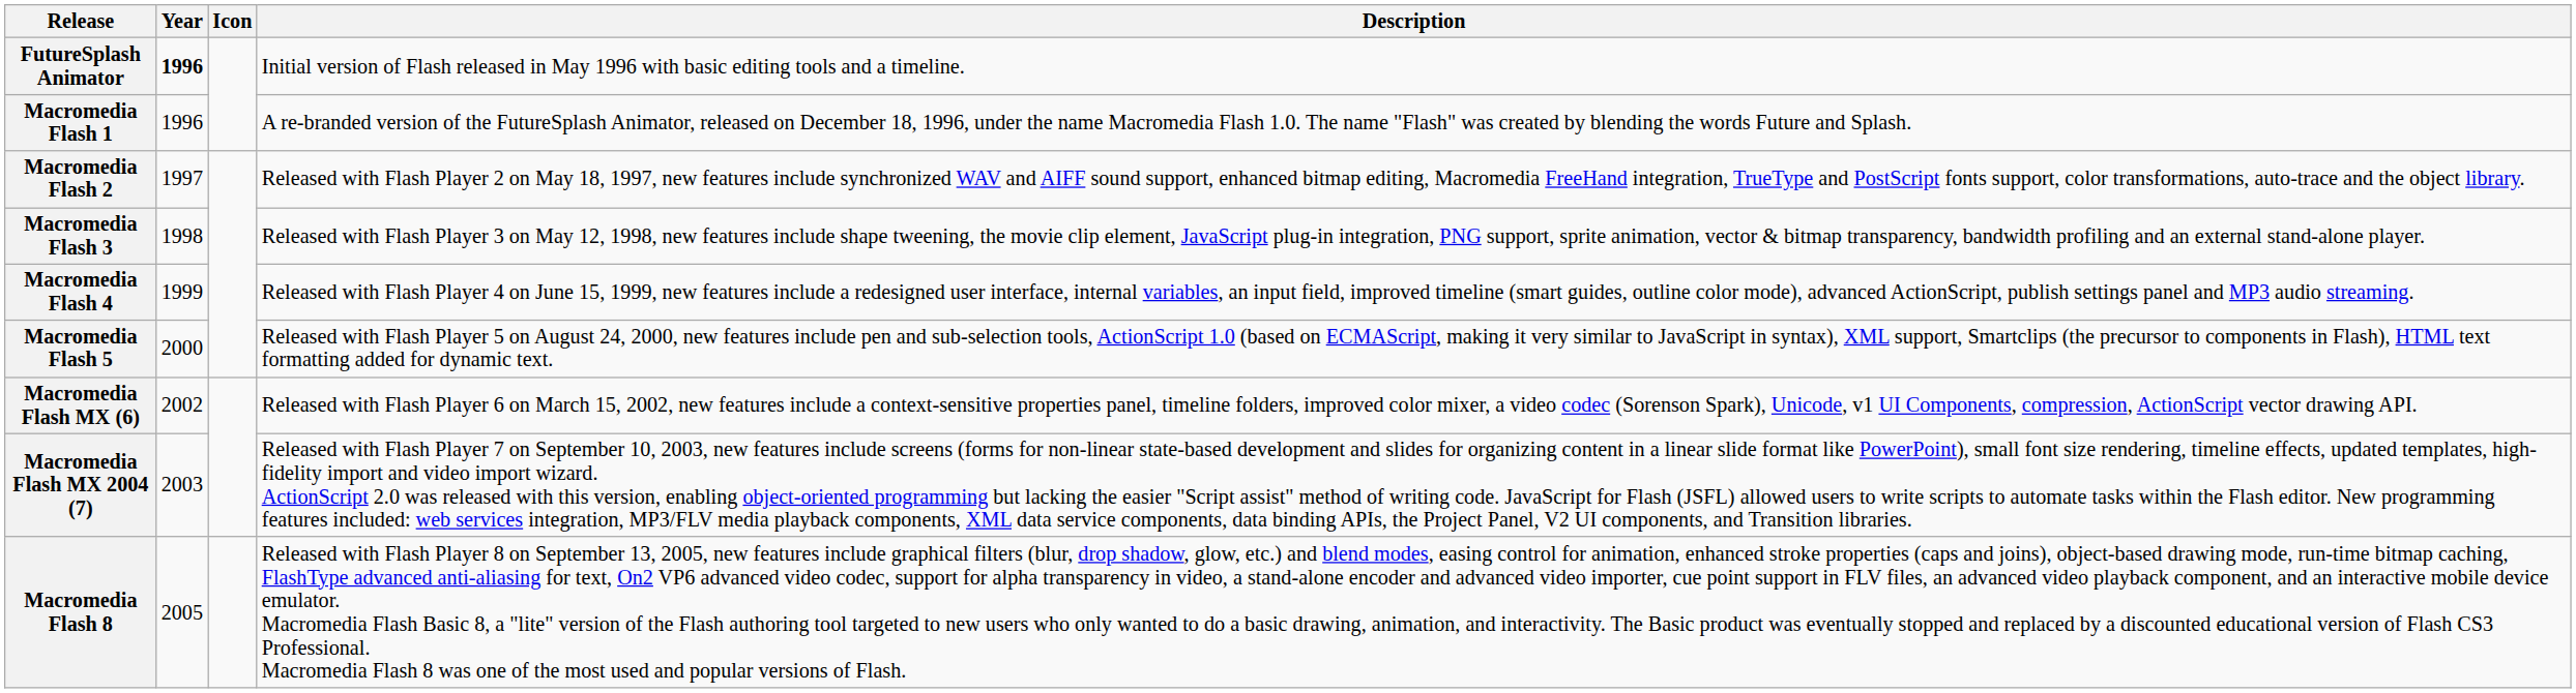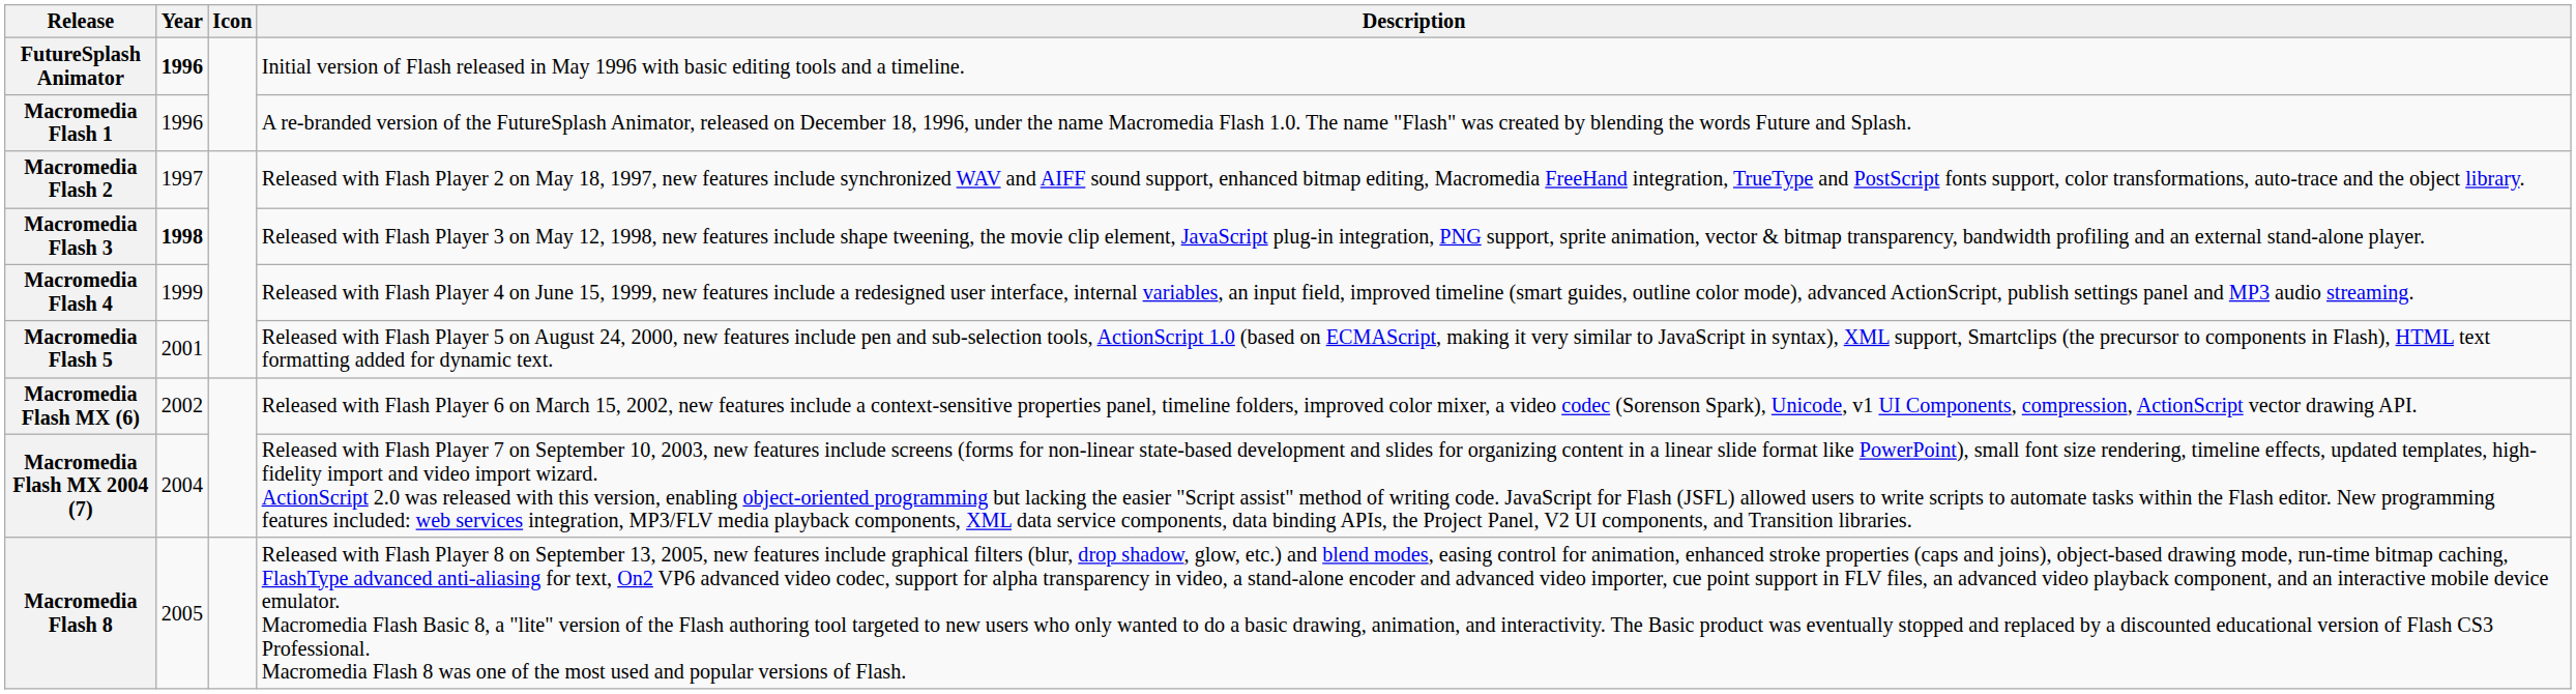 <table class="wikitable">
 <tr>
 <th scope="col">Release</th>
 <th scope="col">Year</th>
 <th scope="col">Icon</th>
 <th scope="col">Description</th>
 </tr>
 <tr>
 <th scope="row">FutureSplash<br>Animator</th>
 <td><strong>1996</strong></td>
 <td rowspan=2></td>
 <td>Initial version of Flash released in May 1996 with basic editing tools and a timeline.</td>
 </tr>
 <tr>
 <th scope="row">Macromedia<br>Flash 1</th>
 <td>1996</td>
 <td>A re-branded version of the FutureSplash Animator, released on December 18, 1996, under the name Macromedia Flash 1.0. The name "Flash" was created by blending the words Future and Splash.</td>
 </tr>
 <tr>
 <th scope="row">Macromedia<br>Flash 2</th>
 <td>1997</td>
 <td rowspan=4></td>
 <td>Released with Flash Player 2 on May 18, 1997, new features include synchronized <a href='#'>WAV</a> and <a href='#'>AIFF</a> sound support, enhanced bitmap editing, Macromedia <a href='#'>FreeHand</a> integration, <a href='#'>TrueType</a> and <a href='#'>PostScript</a> fonts support, color transformations, auto-trace and the object <a href='#'>library</a>.</td>
 </tr>
 <tr>
 <th scope="row">Macromedia<br>Flash 3</th>
-<td>1998</td>
+<td><strong>1998</strong></td>
 <td>Released with Flash Player 3 on May 12, 1998, new features include shape tweening, the movie clip element, <a href='#'>JavaScript</a> plug-in integration, <a href='#'>PNG</a> support, sprite animation, vector & bitmap transparency, bandwidth profiling and an external stand-alone player.</td>
 </tr>
 <tr>
 <th scope="row">Macromedia<br>Flash 4</th>
 <td>1999</td>
 <td>Released with Flash Player 4 on June 15, 1999, new features include a redesigned user interface, internal <a href='#'>variables</a>, an input field, improved timeline (smart guides, outline color mode), advanced ActionScript, publish settings panel and <a href='#'>MP3</a> audio <a href='#'>streaming</a>.</td>
 </tr>
 <tr>
 <th scope="row">Macromedia<br>Flash 5</th>
-<td>2000</td>
+<td>2001</td>
 <td>Released with Flash Player 5 on August 24, 2000, new features include pen and sub-selection tools, <a href='#'>ActionScript 1.0</a> (based on <a href='#'>ECMAScript</a>, making it very similar to JavaScript in syntax), <a href='#'>XML</a> support, Smartclips (the precursor to components in Flash), <a href='#'>HTML</a> text formatting added for dynamic text.</td>
 </tr>
 <tr>
 <th scope="row">Macromedia<br>Flash MX (6)</th>
 <td>2002</td>
 <td rowspan=2><br></td>
 <td>Released with Flash Player 6 on March 15, 2002, new features include a context-sensitive properties panel, timeline folders, improved color mixer, a video <a href='#'>codec</a> (Sorenson Spark), <a href='#'>Unicode</a>, v1 <a href='#'>UI Components</a>, <a href='#'>compression</a>, <a href='#'>ActionScript</a> vector drawing API.</td>
 </tr>
 <tr id="Flash MX 2004">
 <th scope="row">Macromedia<br>Flash MX 2004 (7)</th>
-<td>2003</td>
+<td>2004</td>
 <td>Released with Flash Player 7 on September 10, 2003, new features include screens (forms for non-linear state-based development and slides for organizing content in a linear slide format like <a href='#'>PowerPoint</a>), small font size rendering, timeline effects, updated templates, high-fidelity import and video import wizard.<br><a href='#'>ActionScript</a> 2.0 was released with this version, enabling <a href='#'>object-oriented programming</a> but lacking the easier "Script assist" method of writing code. JavaScript for Flash (JSFL) allowed users to write scripts to automate tasks within the Flash editor. New programming features included: <a href='#'>web services</a> integration, MP3/FLV media playback components, <a href='#'>XML</a> data service components, data binding APIs, the Project Panel, V2 UI components, and Transition libraries.</td>
 </tr>
 <tr>
 <th scope="row">Macromedia<br>Flash 8</th>
 <td>2005</td>
 <td></td>
 <td>Released with Flash Player 8 on September 13, 2005, new features include graphical filters (blur, <a href='#'>drop shadow</a>, glow, etc.) and <a href='#'>blend modes</a>, easing control for animation, enhanced stroke properties (caps and joins), object-based drawing mode, run-time bitmap caching, <a href='#'>FlashType advanced anti-aliasing</a> for text, <a href='#'>On2</a> VP6 advanced video codec, support for alpha transparency in video, a stand-alone encoder and advanced video importer, cue point support in FLV files, an advanced video playback component, and an interactive mobile device emulator.<br>Macromedia Flash Basic 8, a "lite" version of the Flash authoring tool targeted to new users who only wanted to do a basic drawing, animation, and interactivity. The Basic product was eventually stopped and replaced by a discounted educational version of Flash CS3 Professional.<br>Macromedia Flash 8 was one of the most used and popular versions of Flash.</td>
 </tr>
 </table>
